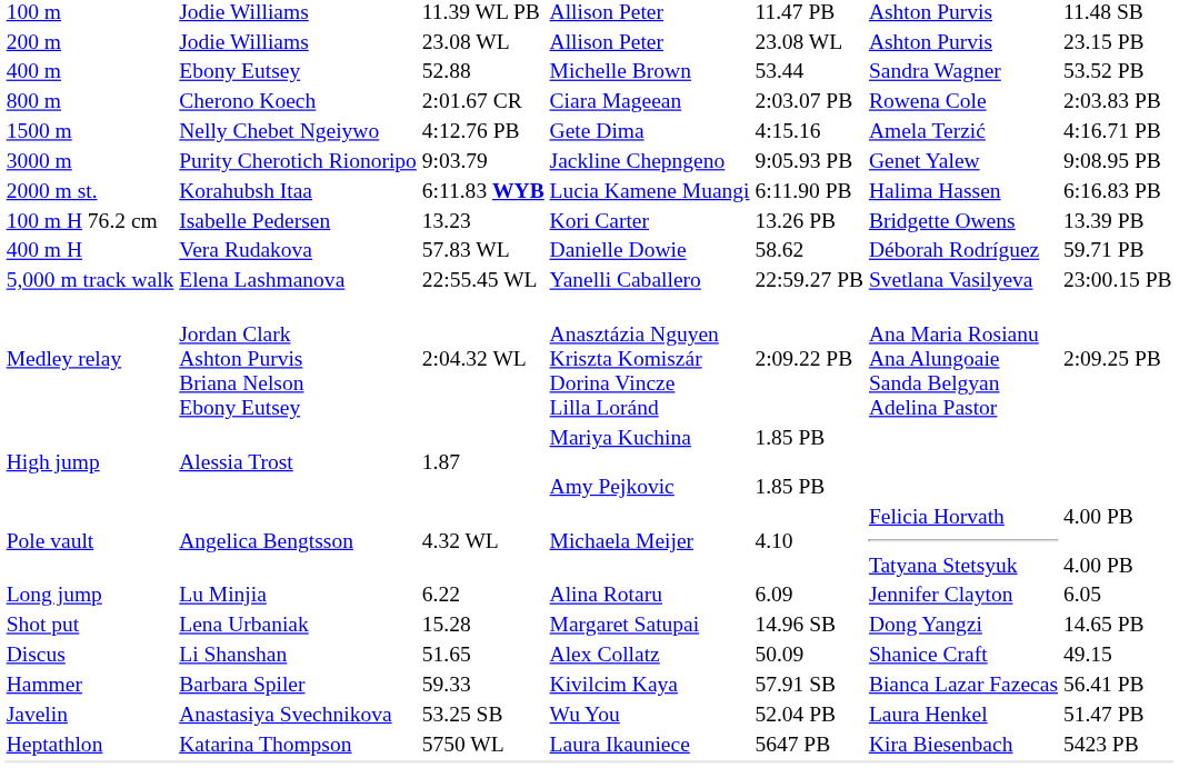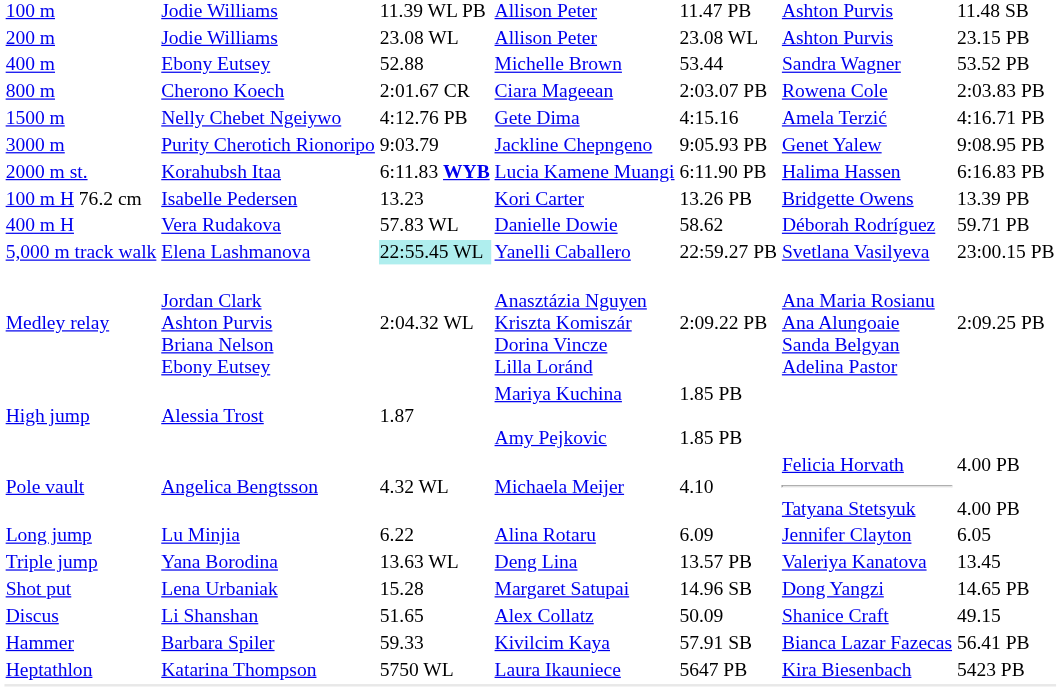 <table>
 <tr>
 <td><a href='#'>100 m</a></td>
 <td><a href='#'>Jodie Williams</a> <br></td>
 <td>11.39 WL PB</td>
 <td><a href='#'>Allison Peter</a><br></td>
 <td>11.47 PB</td>
 <td><a href='#'>Ashton Purvis</a><br></td>
 <td>11.48 SB</td>
 </tr>
 <tr>
 <td><a href='#'>200 m</a></td>
 <td><a href='#'>Jodie Williams</a><br></td>
 <td>23.08 WL</td>
 <td><a href='#'>Allison Peter</a><br></td>
 <td>23.08 WL</td>
 <td><a href='#'>Ashton Purvis</a><br></td>
 <td>23.15 PB</td>
 </tr>
 <tr>
 <td><a href='#'>400 m</a></td>
 <td><a href='#'>Ebony Eutsey</a><br></td>
 <td>52.88</td>
 <td><a href='#'>Michelle Brown</a><br></td>
 <td>53.44</td>
 <td><a href='#'>Sandra Wagner</a><br></td>
 <td>53.52 PB</td>
 </tr>
 <tr>
 <td><a href='#'>800 m</a></td>
 <td><a href='#'>Cherono Koech</a><br></td>
 <td>2:01.67 CR</td>
 <td><a href='#'>Ciara Mageean</a><br></td>
 <td>2:03.07 PB</td>
 <td><a href='#'>Rowena Cole</a><br></td>
 <td>2:03.83 PB</td>
 </tr>
 <tr>
 <td><a href='#'>1500 m</a></td>
 <td><a href='#'>Nelly Chebet Ngeiywo</a><br></td>
 <td>4:12.76 PB</td>
 <td><a href='#'>Gete Dima</a><br></td>
 <td>4:15.16</td>
 <td><a href='#'>Amela Terzić</a><br></td>
 <td>4:16.71 PB</td>
 </tr>
 <tr>
 <td><a href='#'>3000 m</a></td>
 <td><a href='#'>Purity Cherotich Rionoripo</a><br></td>
 <td>9:03.79</td>
 <td><a href='#'>Jackline Chepngeno</a><br></td>
 <td>9:05.93 PB</td>
 <td><a href='#'>Genet Yalew</a><br></td>
 <td>9:08.95 PB</td>
 </tr>
 <tr>
 <td><a href='#'>2000 m st.</a></td>
 <td><a href='#'>Korahubsh Itaa</a><br></td>
 <td>6:11.83 <strong><a href='#'>WYB</a></strong></td>
 <td><a href='#'>Lucia Kamene Muangi</a><br></td>
 <td>6:11.90 PB</td>
 <td><a href='#'>Halima Hassen</a><br></td>
 <td>6:16.83 PB</td>
 </tr>
 <tr>
 <td><a href='#'>100 m H</a> 76.2 cm</td>
 <td><a href='#'>Isabelle Pedersen</a><br></td>
 <td>13.23</td>
 <td><a href='#'>Kori Carter</a><br></td>
 <td>13.26 PB</td>
 <td><a href='#'>Bridgette Owens</a><br></td>
 <td>13.39 PB</td>
 </tr>
 <tr>
 <td><a href='#'>400 m H</a></td>
 <td><a href='#'>Vera Rudakova</a><br></td>
 <td>57.83 WL</td>
 <td><a href='#'>Danielle Dowie</a><br></td>
 <td>58.62</td>
 <td><a href='#'>Déborah Rodríguez</a><br></td>
 <td>59.71 PB</td>
 </tr>
 <tr>
 <td><a href='#'>5,000 m track walk</a></td>
 <td><a href='#'>Elena Lashmanova</a><br></td>
-<td>22:55.45 WL</td>
+<td style="background: paleturquoise;">22:55.45 WL</td>
 <td><a href='#'>Yanelli Caballero</a><br></td>
 <td>22:59.27 PB</td>
 <td><a href='#'>Svetlana Vasilyeva</a><br></td>
 <td>23:00.15 PB</td>
 </tr>
 <tr>
 <td><a href='#'>Medley relay</a></td>
 <td><br><a href='#'>Jordan Clark</a><br><a href='#'>Ashton Purvis</a><br><a href='#'>Briana Nelson</a><br><a href='#'>Ebony Eutsey</a></td>
 <td>2:04.32 WL</td>
 <td><br><a href='#'>Anasztázia Nguyen</a><br><a href='#'>Kriszta Komiszár</a><br><a href='#'>Dorina Vincze</a><br><a href='#'>Lilla Loránd</a></td>
 <td>2:09.22 PB</td>
 <td><br><a href='#'>Ana Maria Rosianu</a><br><a href='#'>Ana Alungoaie</a><br><a href='#'>Sanda Belgyan</a><br><a href='#'>Adelina Pastor</a></td>
 <td>2:09.25 PB</td>
 </tr>
 <tr>
 <td><a href='#'>High jump</a></td>
 <td><a href='#'>Alessia Trost</a><br></td>
 <td>1.87</td>
 <td><a href='#'>Mariya Kuchina</a><br><br><a href='#'>Amy Pejkovic</a><br></td>
 <td>1.85 PB <br>   <br> 1.85 PB</td>
 <td></td>
 </tr>
 <tr>
 <td><a href='#'>Pole vault</a></td>
 <td><a href='#'>Angelica Bengtsson</a><br></td>
 <td>4.32 WL</td>
 <td><a href='#'>Michaela Meijer</a><br></td>
 <td>4.10</td>
 <td><a href='#'>Felicia Horvath</a><br><hr><a href='#'>Tatyana Stetsyuk</a><br></td>
 <td>4.00 PB<br><br>4.00 PB</td>
 </tr>
 <tr>
 <td><a href='#'>Long jump</a></td>
 <td><a href='#'>Lu Minjia</a><br></td>
 <td>6.22</td>
 <td><a href='#'>Alina Rotaru</a><br></td>
 <td>6.09</td>
 <td><a href='#'>Jennifer Clayton</a><br></td>
 <td>6.05</td>
 </tr>
 <tr>
+<td><a href='#'>Triple jump</a></td>
+<td><a href='#'>Yana Borodina</a><br></td>
+<td>13.63 WL</td>
+<td><a href='#'>Deng Lina</a><br></td>
+<td>13.57 PB</td>
+<td><a href='#'>Valeriya Kanatova</a><br></td>
+<td>13.45</td>
+</tr>
+<tr>
 <td><a href='#'>Shot put</a></td>
 <td><a href='#'>Lena Urbaniak</a><br></td>
 <td>15.28</td>
 <td><a href='#'>Margaret Satupai</a><br></td>
 <td>14.96 SB</td>
 <td><a href='#'>Dong Yangzi</a><br></td>
 <td>14.65  PB</td>
 </tr>
 <tr>
 <td><a href='#'>Discus</a></td>
 <td><a href='#'>Li Shanshan</a><br></td>
 <td>51.65</td>
 <td><a href='#'>Alex Collatz</a><br></td>
 <td>50.09</td>
 <td><a href='#'>Shanice Craft</a><br></td>
 <td>49.15</td>
 </tr>
 <tr>
 <td><a href='#'>Hammer</a></td>
 <td><a href='#'>Barbara Spiler</a><br></td>
 <td>59.33</td>
 <td><a href='#'>Kivilcim Kaya</a><br></td>
 <td>57.91 SB</td>
 <td><a href='#'>Bianca Lazar Fazecas</a><br></td>
 <td>56.41 PB</td>
 </tr>
 <tr>
-<td><a href='#'>Javelin</a></td>
-<td><a href='#'>Anastasiya Svechnikova</a><br></td>
-<td>53.25 SB</td>
-<td><a href='#'>Wu You</a><br></td>
-<td>52.04 PB</td>
-<td><a href='#'>Laura Henkel</a><br></td>
-<td>51.47 PB</td>
-</tr>
-<tr>
 <td><a href='#'>Heptathlon</a></td>
 <td><a href='#'>Katarina Thompson</a><br></td>
 <td>5750 WL</td>
 <td><a href='#'>Laura Ikauniece</a><br></td>
 <td>5647 PB</td>
 <td><a href='#'>Kira Biesenbach</a><br></td>
 <td>5423 PB</td>
 </tr>
 <tr bgcolor= e8e8e8>
 <td colspan=7></td>
 </tr>
 </table>
